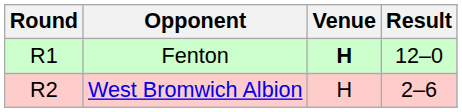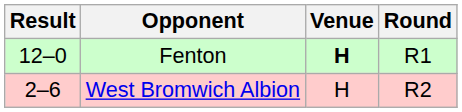 <table class="wikitable" style="font-size:100%; text-align:center">
 <tr>
-<th>Round</th>
+<th>Result</th>
 <th>Opponent</th>
 <th>Venue</th>
-<th>Result</th>
+<th>Round</th>
 </tr>
 <tr style="background-color: #CCFFCC;">
-<td>R1</td>
+<td>12–0</td>
 <td>Fenton</td>
 <td><strong>H</strong></td>
-<td>12–0</td>
+<td>R1</td>
 </tr>
 <tr style="background-color: #FFCCCC;">
-<td>R2</td>
+<td>2–6</td>
 <td><a href='#'>West Bromwich Albion</a></td>
 <td>H</td>
-<td>2–6</td>
+<td>R2</td>
 </tr>
 </table>
